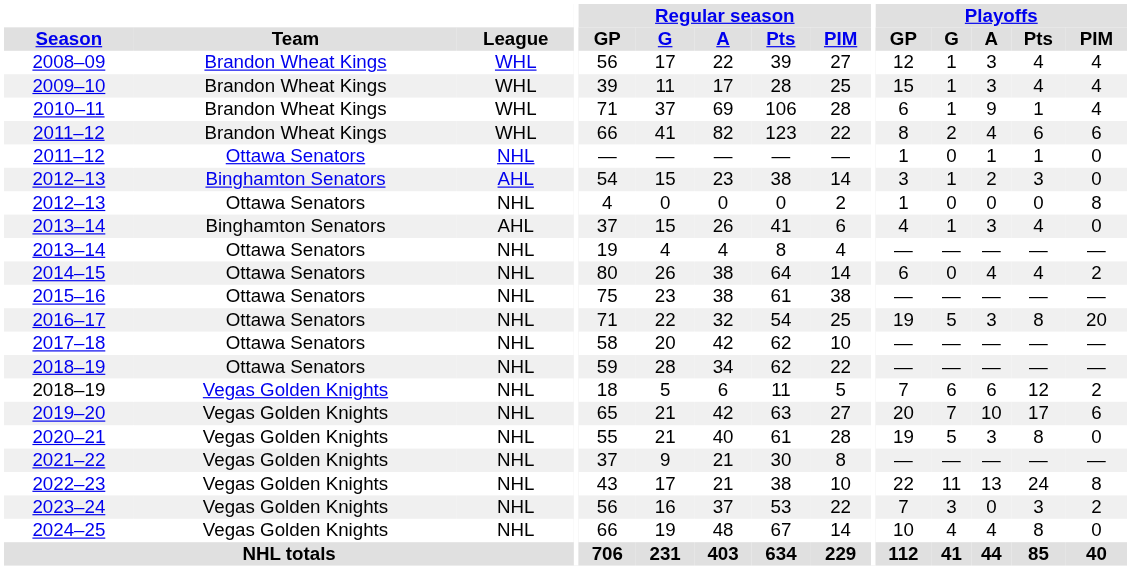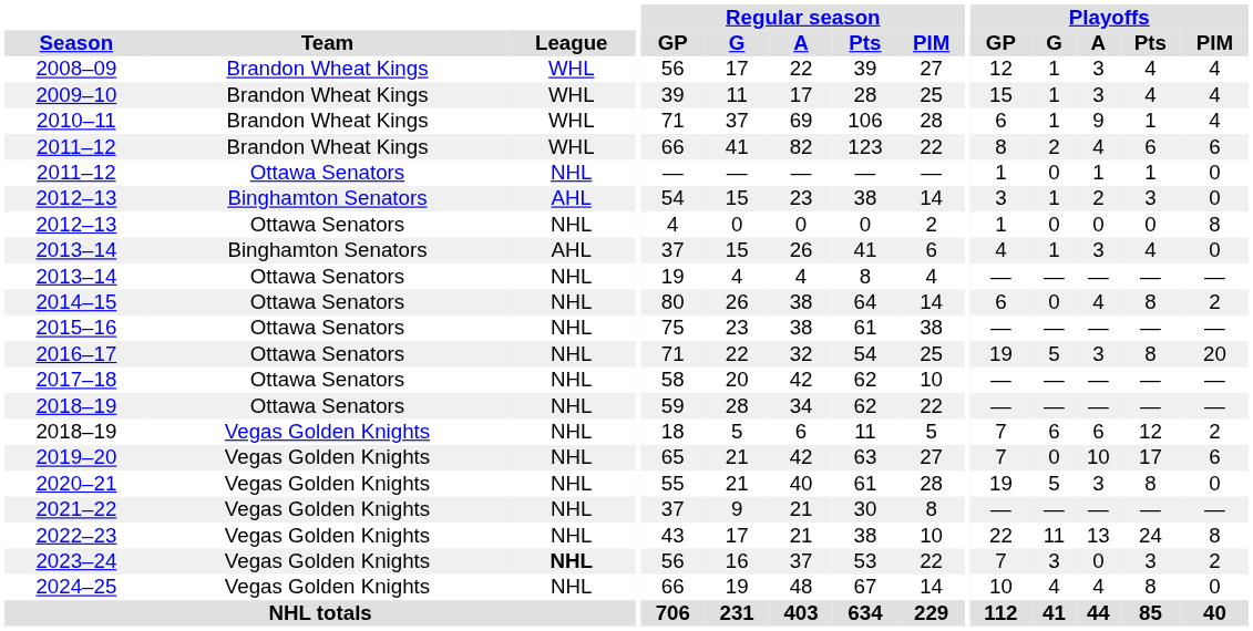 <table border="0" cellpadding="1" cellspacing="0" style="text-align:center; width:60em">
 <tr style="background:#e0e0e0">
 <th colspan="3" style="background:#ffffff"></th>
 <th rowspan="99" style="background:#ffffff"></th>
 <th colspan="5"><a href='#'>Regular season</a></th>
 <th rowspan="99" style="background:#ffffff"></th>
 <th colspan="5"><a href='#'>Playoffs</a></th>
 </tr>
 <tr style="background:#e0e0e0">
 <th><a href='#'>Season</a></th>
 <th>Team</th>
 <th>League</th>
 <th>GP</th>
 <th><a href='#'>G</a></th>
 <th><a href='#'>A</a></th>
 <th><a href='#'>Pts</a></th>
 <th><a href='#'>PIM</a></th>
 <th>GP</th>
 <th>G</th>
 <th>A</th>
 <th>Pts</th>
 <th>PIM</th>
 </tr>
 <tr>
 <td><a href='#'>2008–09</a></td>
 <td><a href='#'>Brandon Wheat Kings</a></td>
 <td><a href='#'>WHL</a></td>
 <td>56</td>
 <td>17</td>
 <td>22</td>
 <td>39</td>
 <td>27</td>
 <td>12</td>
 <td>1</td>
 <td>3</td>
 <td>4</td>
 <td>4</td>
 </tr>
 <tr style="background:#f0f0f0">
 <td><a href='#'>2009–10</a></td>
 <td>Brandon Wheat Kings</td>
 <td>WHL</td>
 <td>39</td>
 <td>11</td>
 <td>17</td>
 <td>28</td>
 <td>25</td>
 <td>15</td>
 <td>1</td>
 <td>3</td>
 <td>4</td>
 <td>4</td>
 </tr>
 <tr>
 <td><a href='#'>2010–11</a></td>
 <td>Brandon Wheat Kings</td>
 <td>WHL</td>
 <td>71</td>
 <td>37</td>
 <td>69</td>
 <td>106</td>
 <td>28</td>
 <td>6</td>
 <td>1</td>
 <td>9</td>
 <td>1</td>
 <td>4</td>
 </tr>
 <tr style="background:#f0f0f0">
 <td><a href='#'>2011–12</a></td>
 <td>Brandon Wheat Kings</td>
 <td>WHL</td>
 <td>66</td>
 <td>41</td>
 <td>82</td>
 <td>123</td>
 <td>22</td>
 <td>8</td>
 <td>2</td>
 <td>4</td>
 <td>6</td>
 <td>6</td>
 </tr>
 <tr>
 <td><a href='#'>2011–12</a></td>
 <td><a href='#'>Ottawa Senators</a></td>
 <td><a href='#'>NHL</a></td>
 <td>—</td>
 <td>—</td>
 <td>—</td>
 <td>—</td>
 <td>—</td>
 <td>1</td>
 <td>0</td>
 <td>1</td>
 <td>1</td>
 <td>0</td>
 </tr>
 <tr style="background:#f0f0f0">
 <td><a href='#'>2012–13</a></td>
 <td><a href='#'>Binghamton Senators</a></td>
 <td><a href='#'>AHL</a></td>
 <td>54</td>
 <td>15</td>
 <td>23</td>
 <td>38</td>
 <td>14</td>
 <td>3</td>
 <td>1</td>
 <td>2</td>
 <td>3</td>
 <td>0</td>
 </tr>
 <tr>
 <td><a href='#'>2012–13</a></td>
 <td>Ottawa Senators</td>
 <td>NHL</td>
 <td>4</td>
 <td>0</td>
 <td>0</td>
 <td>0</td>
 <td>2</td>
 <td>1</td>
 <td>0</td>
 <td>0</td>
 <td>0</td>
 <td>8</td>
 </tr>
 <tr style="background:#f0f0f0">
 <td><a href='#'>2013–14</a></td>
 <td>Binghamton Senators</td>
 <td>AHL</td>
 <td>37</td>
 <td>15</td>
 <td>26</td>
 <td>41</td>
 <td>6</td>
 <td>4</td>
 <td>1</td>
 <td>3</td>
 <td>4</td>
 <td>0</td>
 </tr>
 <tr>
 <td><a href='#'>2013–14</a></td>
 <td>Ottawa Senators</td>
 <td>NHL</td>
 <td>19</td>
 <td>4</td>
 <td>4</td>
 <td>8</td>
 <td>4</td>
 <td>—</td>
 <td>—</td>
 <td>—</td>
 <td>—</td>
 <td>—</td>
 </tr>
 <tr style="background:#f0f0f0">
 <td><a href='#'>2014–15</a></td>
 <td>Ottawa Senators</td>
 <td>NHL</td>
 <td>80</td>
 <td>26</td>
 <td>38</td>
 <td>64</td>
 <td>14</td>
 <td>6</td>
 <td>0</td>
 <td>4</td>
-<td>4</td>
+<td>8</td>
 <td>2</td>
 </tr>
 <tr>
 <td><a href='#'>2015–16</a></td>
 <td>Ottawa Senators</td>
 <td>NHL</td>
 <td>75</td>
 <td>23</td>
 <td>38</td>
 <td>61</td>
 <td>38</td>
 <td>—</td>
 <td>—</td>
 <td>—</td>
 <td>—</td>
 <td>—</td>
 </tr>
 <tr style="background:#f0f0f0">
 <td><a href='#'>2016–17</a></td>
 <td>Ottawa Senators</td>
 <td>NHL</td>
 <td>71</td>
 <td>22</td>
 <td>32</td>
 <td>54</td>
 <td>25</td>
 <td>19</td>
 <td>5</td>
 <td>3</td>
 <td>8</td>
 <td>20</td>
 </tr>
 <tr>
 <td><a href='#'>2017–18</a></td>
 <td>Ottawa Senators</td>
 <td>NHL</td>
 <td>58</td>
 <td>20</td>
 <td>42</td>
 <td>62</td>
 <td>10</td>
 <td>—</td>
 <td>—</td>
 <td>—</td>
 <td>—</td>
 <td>—</td>
 </tr>
 <tr style="background:#f0f0f0">
 <td><a href='#'>2018–19</a></td>
 <td>Ottawa Senators</td>
 <td>NHL</td>
 <td>59</td>
 <td>28</td>
 <td>34</td>
 <td>62</td>
 <td>22</td>
 <td>—</td>
 <td>—</td>
 <td>—</td>
 <td>—</td>
 <td>—</td>
 </tr>
 <tr>
 <td>2018–19</td>
 <td><a href='#'>Vegas Golden Knights</a></td>
 <td>NHL</td>
 <td>18</td>
 <td>5</td>
 <td>6</td>
 <td>11</td>
 <td>5</td>
 <td>7</td>
 <td>6</td>
 <td>6</td>
 <td>12</td>
 <td>2</td>
 </tr>
 <tr style="background:#f0f0f0">
 <td><a href='#'>2019–20</a></td>
 <td>Vegas Golden Knights</td>
 <td>NHL</td>
 <td>65</td>
 <td>21</td>
 <td>42</td>
 <td>63</td>
 <td>27</td>
-<td>20</td>
 <td>7</td>
+<td>0</td>
 <td>10</td>
 <td>17</td>
 <td>6</td>
 </tr>
 <tr>
 <td><a href='#'>2020–21</a></td>
 <td>Vegas Golden Knights</td>
 <td>NHL</td>
 <td>55</td>
 <td>21</td>
 <td>40</td>
 <td>61</td>
 <td>28</td>
 <td>19</td>
 <td>5</td>
 <td>3</td>
 <td>8</td>
 <td>0</td>
 </tr>
 <tr style="background:#f0f0f0">
 <td><a href='#'>2021–22</a></td>
 <td>Vegas Golden Knights</td>
 <td>NHL</td>
 <td>37</td>
 <td>9</td>
 <td>21</td>
 <td>30</td>
 <td>8</td>
 <td>—</td>
 <td>—</td>
 <td>—</td>
 <td>—</td>
 <td>—</td>
 </tr>
 <tr>
 <td><a href='#'>2022–23</a></td>
 <td>Vegas Golden Knights</td>
 <td>NHL</td>
 <td>43</td>
 <td>17</td>
 <td>21</td>
 <td>38</td>
 <td>10</td>
 <td>22</td>
 <td>11</td>
 <td>13</td>
 <td>24</td>
 <td>8</td>
 </tr>
 <tr>
 </tr>
 <tr style="background:#f0f0f0">
 <td><a href='#'>2023–24</a></td>
 <td>Vegas Golden Knights</td>
-<td>NHL</td>
+<td><strong>NHL</strong></td>
 <td>56</td>
 <td>16</td>
 <td>37</td>
 <td>53</td>
 <td>22</td>
 <td>7</td>
 <td>3</td>
 <td>0</td>
 <td>3</td>
 <td>2</td>
 </tr>
 <tr>
 <td><a href='#'>2024–25</a></td>
 <td>Vegas Golden Knights</td>
 <td>NHL</td>
 <td>66</td>
 <td>19</td>
 <td>48</td>
 <td>67</td>
 <td>14</td>
 <td>10</td>
 <td>4</td>
 <td>4</td>
 <td>8</td>
 <td>0</td>
 </tr>
 <tr style="background:#e0e0e0">
 <th colspan="3">NHL totals</th>
 <th>706</th>
 <th>231</th>
 <th>403</th>
 <th>634</th>
 <th>229</th>
 <th>112</th>
 <th>41</th>
 <th>44</th>
 <th>85</th>
 <th>40</th>
 </tr>
 </table>
